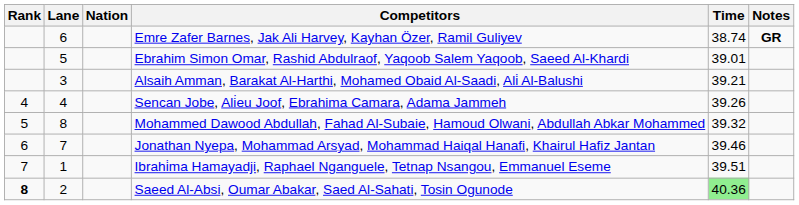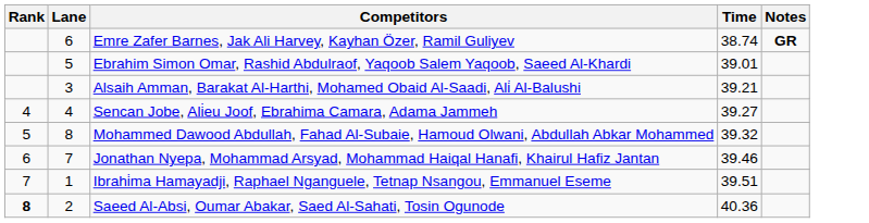 <table class="wikitable sortable" style="text-align:center; font-size:95%">
 <tr>
 <th>Rank</th>
 <th>Lane</th>
-<th>Nation</th>
 <th>Competitors</th>
 <th>Time</th>
 <th>Notes</th>
 </tr>
 <tr>
 <td></td>
 <td>6</td>
-<td align=left></td>
 <td align=left><a href='#'>Emre Zafer Barnes</a>, <a href='#'>Jak Ali Harvey</a>, <a href='#'>Kayhan Özer</a>, <a href='#'>Ramil Guliyev</a></td>
 <td>38.74</td>
 <td><strong>GR</strong></td>
 </tr>
 <tr>
 <td></td>
 <td>5</td>
-<td align=left></td>
 <td align=left><a href='#'>Ebrahim Simon Omar</a>, <a href='#'>Rashid Abdulraof</a>, <a href='#'>Yaqoob Salem Yaqoob</a>, <a href='#'>Saeed Al-Khardi</a></td>
 <td>39.01</td>
 <td></td>
 </tr>
 <tr>
 <td></td>
 <td>3</td>
-<td align=left></td>
 <td align=left><a href='#'>Alsaih Amman</a>, <a href='#'>Barakat Al-Harthi</a>, <a href='#'>Mohamed Obaid Al-Saadi</a>, <a href='#'>Ali̇ Al-Balushi</a></td>
 <td>39.21</td>
 <td></td>
 </tr>
 <tr>
 <td>4</td>
 <td>4</td>
-<td align=left></td>
 <td align=left><a href='#'>Sencan Jobe</a>, <a href='#'>Ali̇eu Joof</a>, <a href='#'>Ebrahima Camara</a>, <a href='#'>Adama Jammeh</a></td>
-<td>39.26</td>
+<td>39.27</td>
 <td></td>
 </tr>
 <tr>
 <td>5</td>
 <td>8</td>
-<td align=left></td>
 <td align=left><a href='#'>Mohammed Dawood Abdullah</a>, <a href='#'>Fahad Al-Subaie</a>, <a href='#'>Hamoud Olwani</a>, <a href='#'>Abdullah Abkar Mohammed</a></td>
 <td>39.32</td>
 <td></td>
 </tr>
 <tr>
 <td>6</td>
 <td>7</td>
-<td align=left></td>
 <td align=left><a href='#'>Jonathan Nyepa</a>, <a href='#'>Mohammad Arsyad</a>, <a href='#'>Mohammad Haiqal Hanafi</a>, <a href='#'>Khairul Hafiz Jantan</a></td>
 <td>39.46</td>
 <td></td>
 </tr>
 <tr>
 <td>7</td>
 <td>1</td>
-<td align=left></td>
 <td align=left><a href='#'>Ibrahi̇ma Hamayadji</a>, <a href='#'>Raphael Nganguele</a>, <a href='#'>Tetnap Nsangou</a>, <a href='#'>Emmanuel Eseme</a></td>
 <td>39.51</td>
 <td></td>
 </tr>
 <tr>
 <td><strong>8</strong></td>
 <td>2</td>
-<td align=left></td>
 <td align=left><a href='#'>Saeed Al-Absi</a>, <a href='#'>Oumar Abakar</a>, <a href='#'>Saed Al-Sahati</a>, <a href='#'>Tosin Ogunode</a></td>
-<td style="background: lightgreen;">40.36</td>
+<td>40.36</td>
 <td></td>
 </tr>
 </table>
